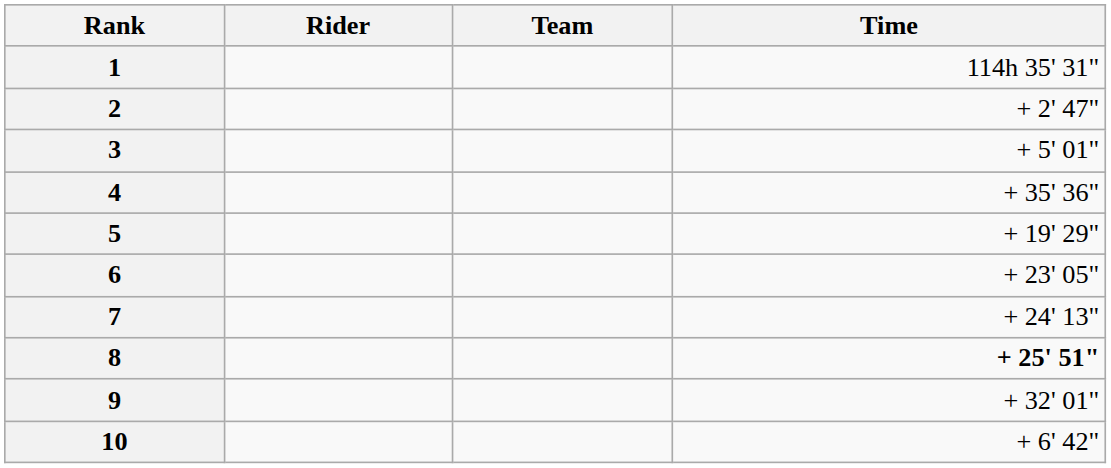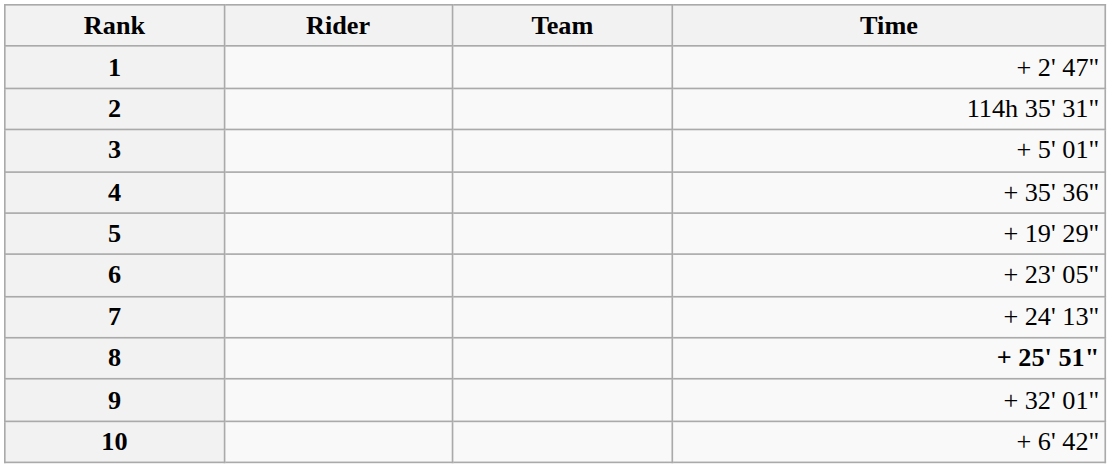 <table class="wikitable" style="width:42em;margin-bottom:0;">
 <tr>
 <th scope="col">Rank</th>
 <th scope="col">Rider</th>
 <th scope="col">Team</th>
 <th scope="col">Time</th>
 </tr>
 <tr>
 <th scope="row">1</th>
 <td> </td>
 <td></td>
-<td style="text-align:right;">114h 35' 31"</td>
+<td style="text-align:right;">+ 2' 47"</td>
 </tr>
 <tr>
 <th scope="row">2</th>
 <td></td>
 <td></td>
-<td style="text-align:right;">+ 2' 47"</td>
+<td style="text-align:right;">114h 35' 31"</td>
 </tr>
 <tr>
 <th scope="row">3</th>
 <td> </td>
 <td></td>
 <td style="text-align:right;">+ 5' 01"</td>
 </tr>
 <tr>
 <th scope="row">4</th>
 <td></td>
 <td></td>
 <td style="text-align:right;">+ 35' 36"</td>
 </tr>
 <tr>
 <th scope="row">5</th>
 <td></td>
 <td></td>
 <td style="text-align:right;">+ 19' 29"</td>
 </tr>
 <tr>
 <th scope="row">6</th>
 <td></td>
 <td></td>
 <td style="text-align:right;">+ 23' 05"</td>
 </tr>
 <tr>
 <th scope="row">7</th>
 <td> </td>
 <td></td>
 <td style="text-align:right;">+ 24' 13"</td>
 </tr>
 <tr>
 <th scope="row">8</th>
 <td></td>
 <td></td>
 <td style="text-align:right;"><strong>+ 25' 51"</strong></td>
 </tr>
 <tr>
 <th scope="row">9</th>
 <td></td>
 <td></td>
 <td style="text-align:right;">+ 32' 01"</td>
 </tr>
 <tr>
 <th scope="row">10</th>
 <td></td>
 <td></td>
 <td style="text-align:right;">+ 6' 42"</td>
 </tr>
 </table>
